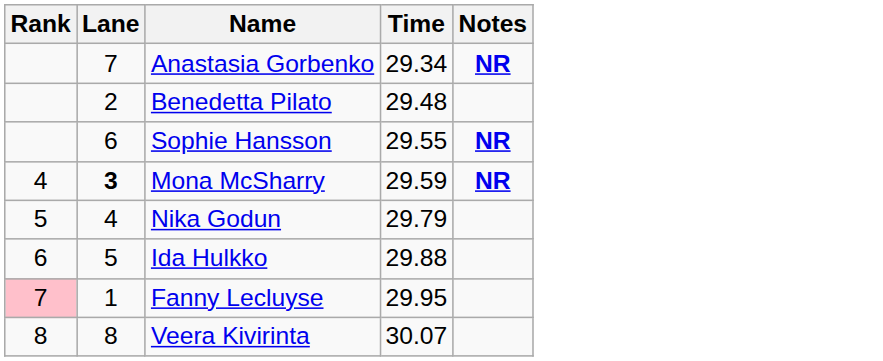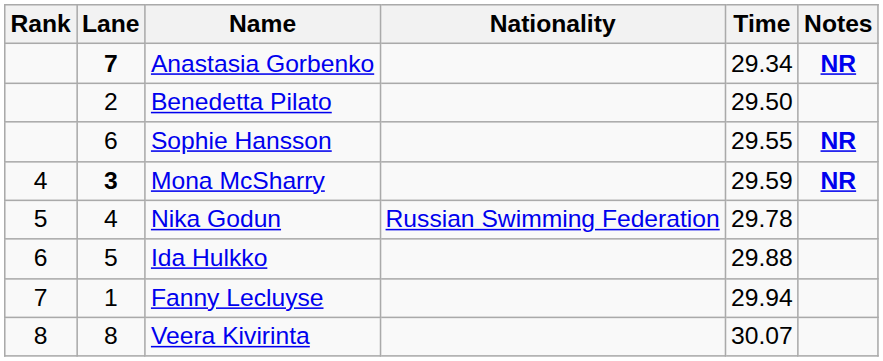 <table class="wikitable sortable" style="text-align:center">
 <tr>
 <th>Rank</th>
 <th>Lane</th>
 <th>Name</th>
+<th>Nationality</th>
 <th>Time</th>
 <th>Notes</th>
 </tr>
 <tr>
 <td></td>
-<td>7</td>
+<td><strong>7</strong></td>
 <td align=left><a href='#'>Anastasia Gorbenko</a></td>
+<td align=left></td>
 <td>29.34</td>
 <td><strong><a href='#'>NR</a></strong></td>
 </tr>
 <tr>
 <td></td>
 <td>2</td>
 <td align=left><a href='#'>Benedetta Pilato</a></td>
-<td>29.48</td>
+<td align=left></td>
+<td>29.50</td>
 <td></td>
 </tr>
 <tr>
 <td></td>
 <td>6</td>
 <td align=left><a href='#'>Sophie Hansson</a></td>
+<td align=left></td>
 <td>29.55</td>
 <td><strong><a href='#'>NR</a></strong></td>
 </tr>
 <tr>
 <td>4</td>
 <td><strong>3</strong></td>
 <td align=left><a href='#'>Mona McSharry</a></td>
+<td align=left></td>
 <td>29.59</td>
 <td><strong><a href='#'>NR</a></strong></td>
 </tr>
 <tr>
 <td>5</td>
 <td>4</td>
 <td align=left><a href='#'>Nika Godun</a></td>
-<td>29.79</td>
+<td align=left><a href='#'>Russian Swimming Federation</a></td>
+<td>29.78</td>
 <td></td>
 </tr>
 <tr>
 <td>6</td>
 <td>5</td>
 <td align=left><a href='#'>Ida Hulkko</a></td>
+<td align=left></td>
 <td>29.88</td>
 <td></td>
 </tr>
 <tr>
-<td style="background: pink;">7</td>
+<td>7</td>
 <td>1</td>
 <td align=left><a href='#'>Fanny Lecluyse</a></td>
-<td>29.95</td>
+<td align=left></td>
+<td>29.94</td>
 <td></td>
 </tr>
 <tr>
 <td>8</td>
 <td>8</td>
 <td align=left><a href='#'>Veera Kivirinta</a></td>
+<td align=left></td>
 <td>30.07</td>
 <td></td>
 </tr>
 </table>
